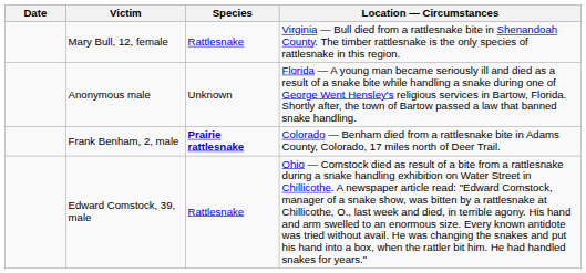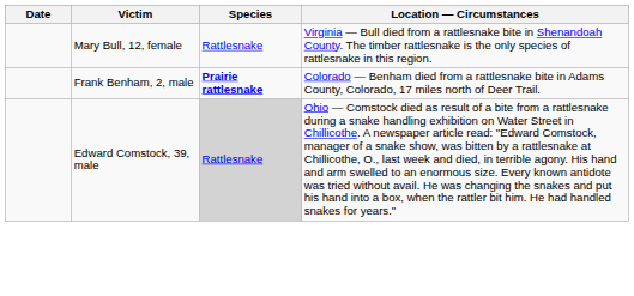 <table class="wikitable sortable">
 <tr bgcolor="#CCCCCC">
 <th width="100">Date</th>
 <th width="200">Victim</th>
 <th style="width:150px;">Species</th>
 <th style="width:550px;">Location — Circumstances</th>
 </tr>
 <tr>
 <td></td>
 <td>Mary Bull, 12, female</td>
 <td><a href='#'>Rattlesnake</a></td>
 <td><a href='#'>Virginia</a> — Bull died from a rattlesnake bite in <a href='#'>Shenandoah County</a>. The timber rattlesnake is the only species of rattlesnake in this region.</td>
 </tr>
 <tr>
 <td></td>
-<td>Anonymous male</td>
-<td>Unknown</td>
-<td><a href='#'>Florida</a> — A young man became seriously ill and died as a result of a snake bite while handling a snake during one of <a href='#'>George Went Hensley's</a> religious services in Bartow, Florida. Shortly after, the town of Bartow passed a law that banned snake handling.</td>
-</tr>
-<tr>
-<td></td>
 <td>Frank Benham, 2, male</td>
 <td><strong><a href='#'>Prairie rattlesnake</a></strong></td>
 <td><a href='#'>Colorado</a> — Benham died from a rattlesnake bite in Adams County, Colorado, 17 miles north of Deer Trail.</td>
 </tr>
 <tr>
 <td></td>
 <td>Edward Comstock, 39, male</td>
-<td><a href='#'>Rattlesnake</a></td>
+<td style="background: lightgrey;"><a href='#'>Rattlesnake</a></td>
 <td><a href='#'>Ohio</a> — Comstock died as result of a bite from a rattlesnake during a snake handling exhibition on Water Street in <a href='#'>Chillicothe</a>. A newspaper article read: "Edward Comstock, manager of a snake show, was bitten by a rattlesnake at Chillicothe, O., last week and died, in terrible agony. His hand and arm swelled to an enormous size. Every known antidote was tried without avail. He was changing the snakes and put his hand into a box, when the rattler bit him. He had handled snakes for years."</td>
 </tr>
 </table>
